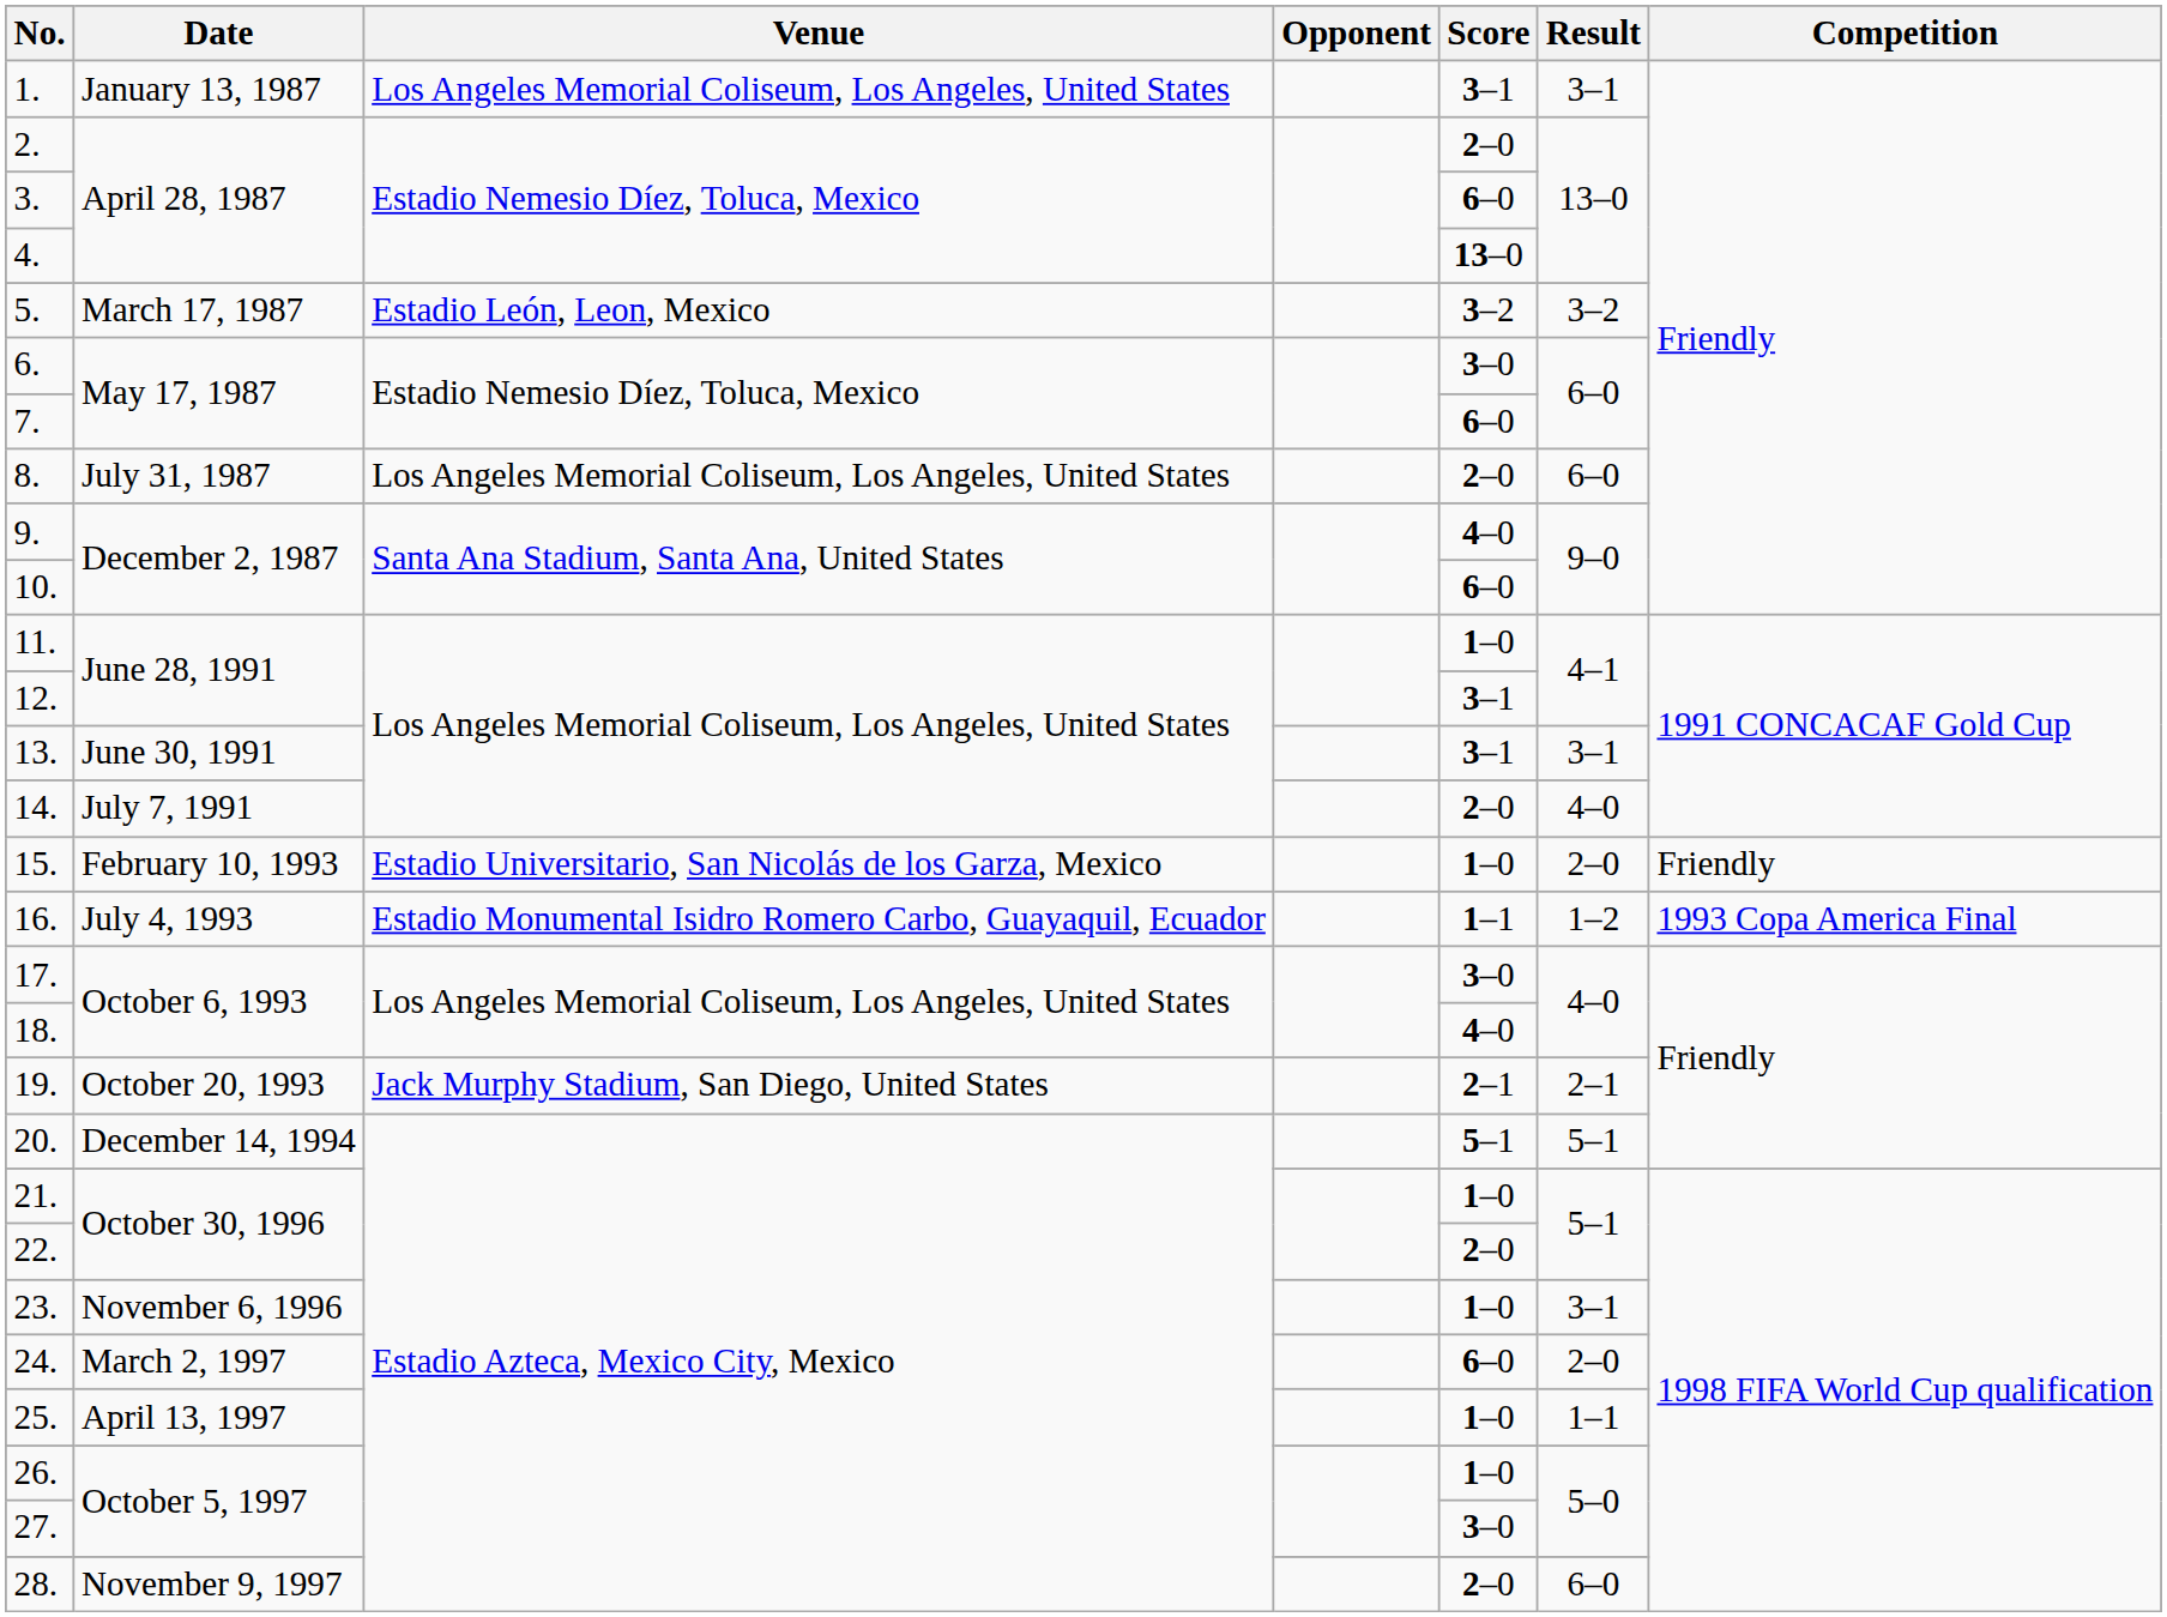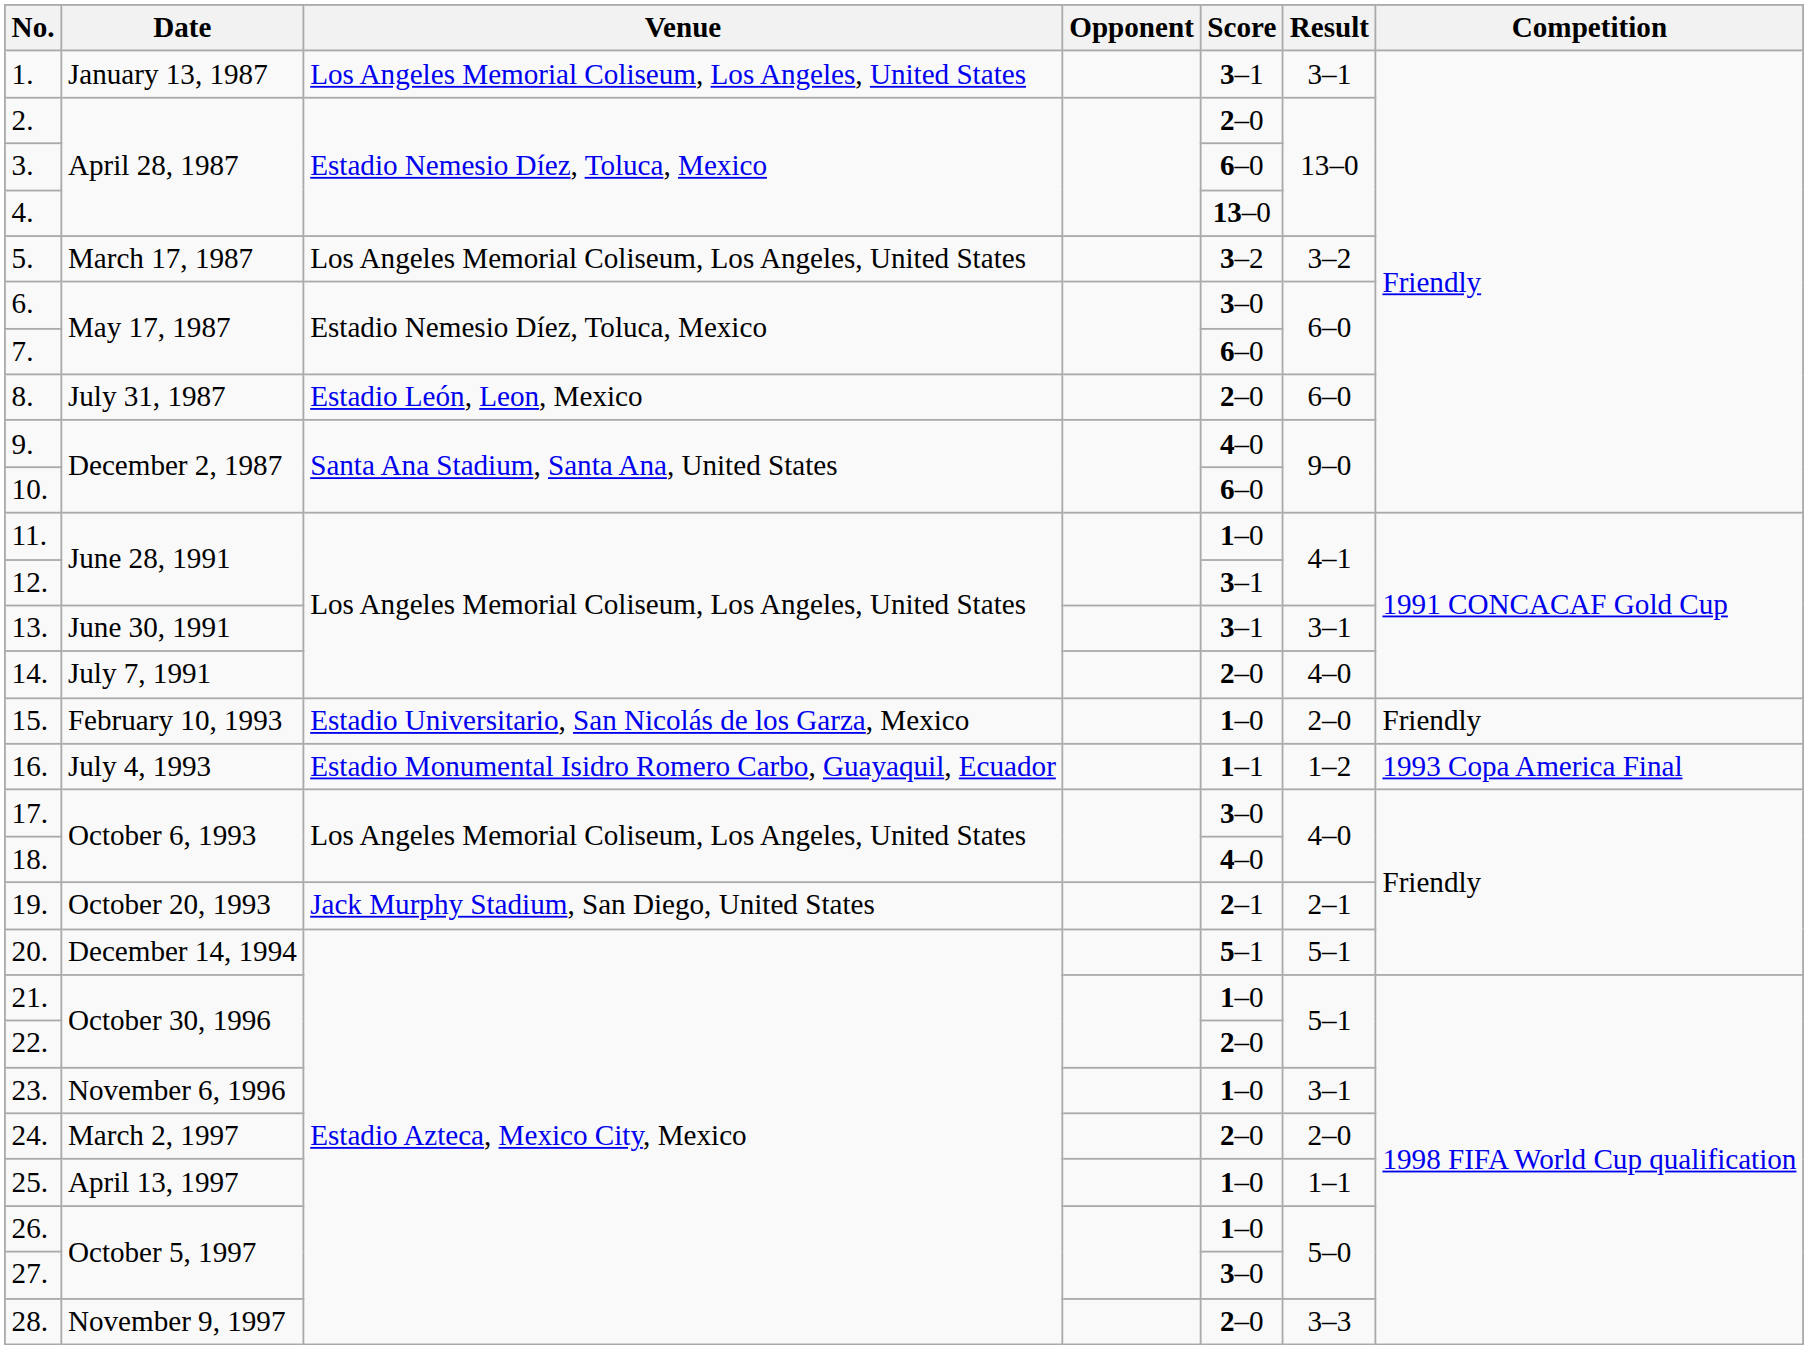 <table class="wikitable">
 <tr ≤>
 <th>No.</th>
 <th>Date</th>
 <th>Venue</th>
 <th>Opponent</th>
 <th>Score</th>
 <th>Result</th>
 <th>Competition</th>
 </tr>
 <tr>
 <td>1.</td>
 <td>January 13, 1987</td>
 <td><a href='#'>Los Angeles Memorial Coliseum</a>, <a href='#'>Los Angeles</a>, <a href='#'>United States</a></td>
 <td></td>
 <td align=center><strong>3</strong>–1</td>
 <td align=center>3–1</td>
 <td rowspan="10"><a href='#'>Friendly</a></td>
 </tr>
 <tr>
 <td>2.</td>
 <td rowspan="3">April 28, 1987</td>
 <td rowspan="3"><a href='#'>Estadio Nemesio Díez</a>, <a href='#'>Toluca</a>, <a href='#'>Mexico</a></td>
 <td rowspan="3"></td>
 <td align=center><strong>2</strong>–0</td>
 <td align=center rowspan="3">13–0</td>
 </tr>
 <tr>
 <td>3.</td>
 <td align=center><strong>6</strong>–0</td>
 </tr>
 <tr>
 <td>4.</td>
 <td align=center><strong>13</strong>–0</td>
 </tr>
 <tr>
 <td>5.</td>
 <td>March 17, 1987</td>
-<td><a href='#'>Estadio León</a>, <a href='#'>Leon</a>, Mexico</td>
+<td>Los Angeles Memorial Coliseum, Los Angeles, United States</td>
 <td></td>
 <td align=center><strong>3</strong>–2</td>
 <td align=center>3–2</td>
 </tr>
 <tr>
 <td>6.</td>
 <td rowspan="2">May 17, 1987</td>
 <td rowspan="2">Estadio Nemesio Díez, Toluca, Mexico</td>
 <td rowspan="2"></td>
 <td align=center><strong>3</strong>–0</td>
 <td align=center rowspan="2">6–0</td>
 </tr>
 <tr>
 <td>7.</td>
 <td align=center><strong>6</strong>–0</td>
 </tr>
 <tr>
 <td>8.</td>
 <td>July 31, 1987</td>
-<td>Los Angeles Memorial Coliseum, Los Angeles, United States</td>
+<td><a href='#'>Estadio León</a>, <a href='#'>Leon</a>, Mexico</td>
 <td></td>
 <td align=center><strong>2</strong>–0</td>
 <td align=center>6–0</td>
 </tr>
 <tr>
 <td>9.</td>
 <td rowspan="2">December 2, 1987</td>
 <td rowspan="2"><a href='#'>Santa Ana Stadium</a>, <a href='#'>Santa Ana</a>, United States</td>
 <td rowspan="2"></td>
 <td align=center><strong>4</strong>–0</td>
 <td align=center rowspan="2">9–0</td>
 </tr>
 <tr>
 <td>10.</td>
 <td align=center><strong>6</strong>–0</td>
 </tr>
 <tr>
 <td>11.</td>
 <td rowspan="2">June 28, 1991</td>
 <td rowspan="4">Los Angeles Memorial Coliseum, Los Angeles, United States</td>
 <td rowspan="2"></td>
 <td align=center><strong>1</strong>–0</td>
 <td align=center rowspan="2">4–1</td>
 <td rowspan="4"><a href='#'>1991 CONCACAF Gold Cup</a></td>
 </tr>
 <tr>
 <td>12.</td>
 <td align=center><strong>3</strong>–1</td>
 </tr>
 <tr>
 <td>13.</td>
 <td>June 30, 1991</td>
 <td></td>
 <td align=center><strong>3</strong>–1</td>
 <td align=center>3–1</td>
 </tr>
 <tr>
 <td>14.</td>
 <td>July 7, 1991</td>
 <td></td>
 <td align=center><strong>2</strong>–0</td>
 <td align=center>4–0</td>
 </tr>
 <tr>
 <td>15.</td>
 <td>February 10, 1993</td>
 <td><a href='#'>Estadio Universitario</a>, <a href='#'>San Nicolás de los Garza</a>, Mexico</td>
 <td></td>
 <td align=center><strong>1</strong>–0</td>
 <td align=center>2–0</td>
 <td Exhibition game>Friendly</td>
 </tr>
 <tr>
 <td>16.</td>
 <td>July 4, 1993</td>
 <td><a href='#'>Estadio Monumental Isidro Romero Carbo</a>, <a href='#'>Guayaquil</a>, <a href='#'>Ecuador</a></td>
 <td></td>
 <td align=center><strong>1</strong>–1</td>
 <td align=center>1–2</td>
 <td><a href='#'>1993 Copa America Final</a></td>
 </tr>
 <tr>
 <td>17.</td>
 <td rowspan="2">October 6, 1993</td>
 <td rowspan="2">Los Angeles Memorial Coliseum, Los Angeles, United States</td>
 <td rowspan="2"></td>
 <td align=center><strong>3</strong>–0</td>
 <td align=center rowspan="2">4–0</td>
 <td rowspan="4">Friendly</td>
 </tr>
 <tr>
 <td>18.</td>
 <td align=center><strong>4</strong>–0</td>
 </tr>
 <tr>
 <td>19.</td>
 <td>October 20, 1993</td>
 <td><a href='#'>Jack Murphy Stadium</a>, San Diego, United States</td>
 <td></td>
 <td align=center><strong>2</strong>–1</td>
 <td align=center>2–1</td>
 </tr>
 <tr>
 <td>20.</td>
 <td>December 14, 1994</td>
 <td rowspan="9"><a href='#'>Estadio Azteca</a>, <a href='#'>Mexico City</a>, Mexico</td>
 <td></td>
 <td align=center><strong>5</strong>–1</td>
 <td align=center>5–1</td>
 </tr>
 <tr>
 <td>21.</td>
 <td rowspan="2">October 30, 1996</td>
 <td rowspan="2"></td>
 <td align=center><strong>1</strong>–0</td>
 <td align=center rowspan="2">5–1</td>
 <td rowspan="8"><a href='#'>1998 FIFA World Cup qualification</a></td>
 </tr>
 <tr>
 <td>22.</td>
 <td align=center><strong>2</strong>–0</td>
 </tr>
 <tr>
 <td>23.</td>
 <td>November 6, 1996</td>
 <td></td>
 <td align=center><strong>1</strong>–0</td>
 <td align=center>3–1</td>
 </tr>
 <tr>
 <td>24.</td>
 <td>March 2, 1997</td>
 <td></td>
-<td align=center><strong>6</strong>–0</td>
+<td align=center><strong>2</strong>–0</td>
 <td align=center>2–0</td>
 </tr>
 <tr>
 <td>25.</td>
 <td>April 13, 1997</td>
 <td></td>
 <td align=center><strong>1</strong>–0</td>
 <td align=center>1–1</td>
 </tr>
 <tr>
 <td>26.</td>
 <td rowspan="2">October 5, 1997</td>
 <td rowspan="2"></td>
 <td align=center><strong>1</strong>–0</td>
 <td align=center rowspan="2">5–0</td>
 </tr>
 <tr>
 <td>27.</td>
 <td align=center><strong>3</strong>–0</td>
 </tr>
 <tr>
 <td>28.</td>
 <td>November 9, 1997</td>
 <td></td>
 <td align=center><strong>2</strong>–0</td>
-<td align=center>6–0</td>
+<td align=center>3–3</td>
 </tr>
 </table>
